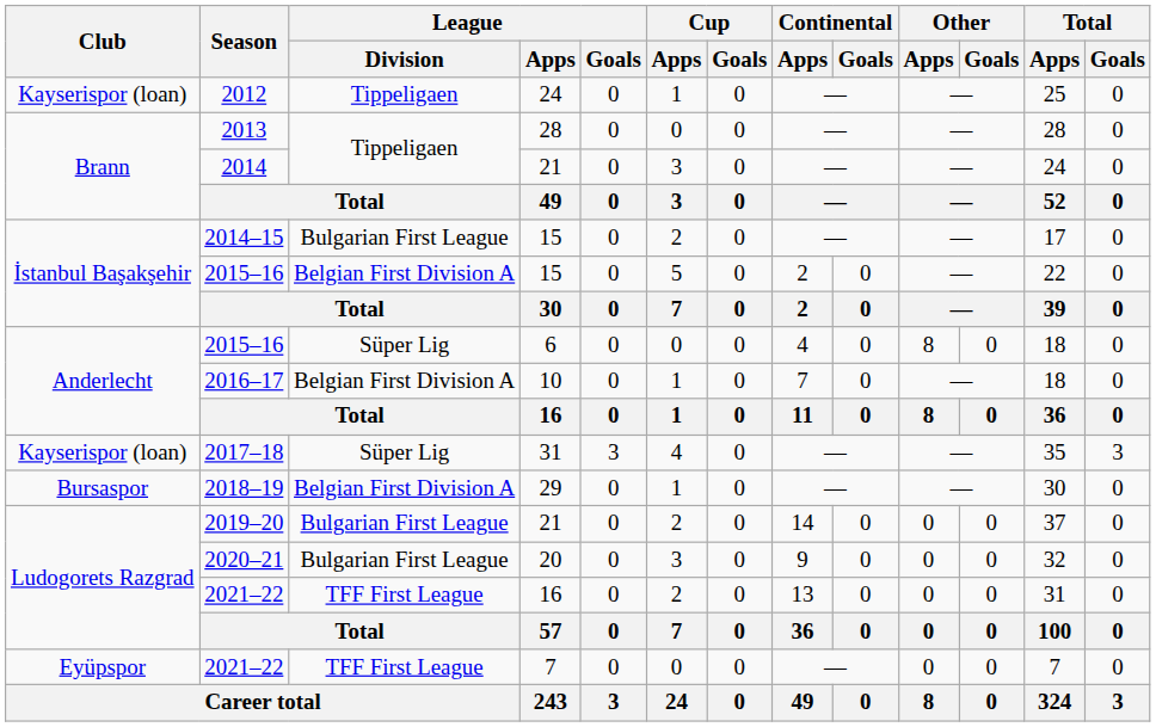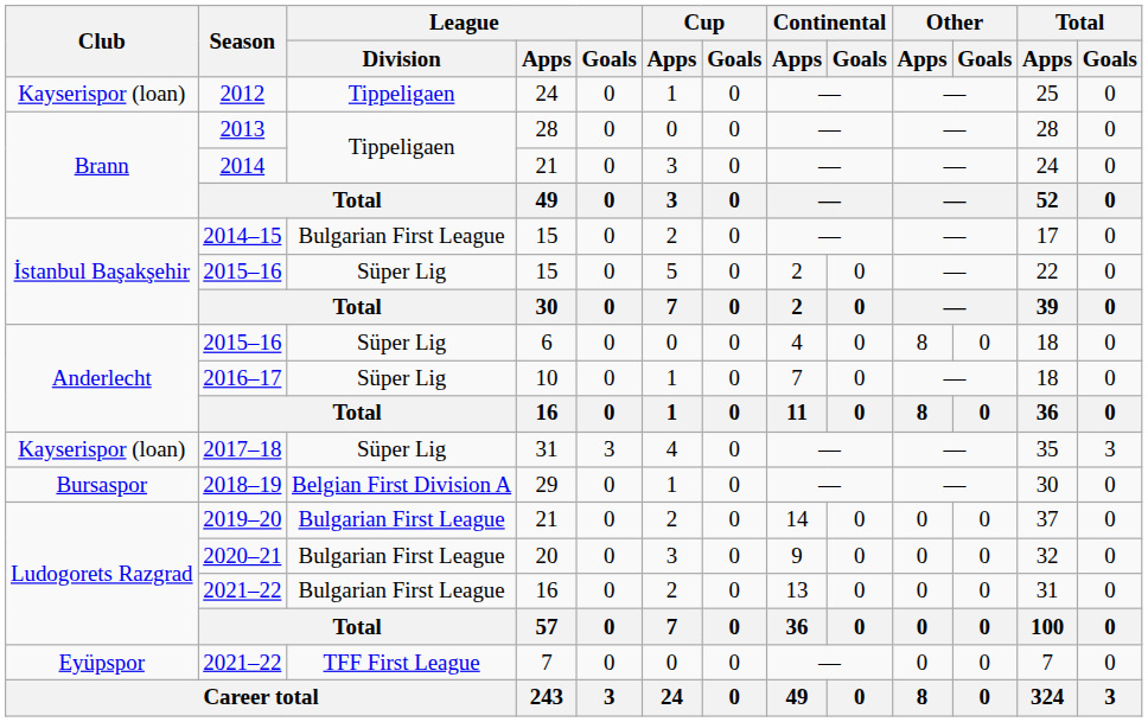 <table class="wikitable" style="text-align: center">
 <tr>
 <th rowspan="2">Club</th>
 <th rowspan="2">Season</th>
 <th colspan="3">League</th>
 <th colspan="2">Cup</th>
 <th colspan="2">Continental</th>
 <th colspan="2">Other</th>
 <th colspan="2">Total</th>
 </tr>
 <tr>
 <th>Division</th>
 <th>Apps</th>
 <th>Goals</th>
 <th>Apps</th>
 <th>Goals</th>
 <th>Apps</th>
 <th>Goals</th>
 <th>Apps</th>
 <th>Goals</th>
 <th>Apps</th>
 <th>Goals</th>
 </tr>
 <tr>
 <td><a href='#'>Kayserispor</a> (loan)</td>
 <td><a href='#'>2012</a></td>
 <td><a href='#'>Tippeligaen</a></td>
 <td>24</td>
 <td>0</td>
 <td>1</td>
 <td>0</td>
 <td colspan="2">—</td>
 <td colspan="2">—</td>
 <td>25</td>
 <td>0</td>
 </tr>
 <tr>
 <td rowspan="3"><a href='#'>Brann</a></td>
 <td><a href='#'>2013</a></td>
 <td rowspan="2">Tippeligaen</td>
 <td>28</td>
 <td>0</td>
 <td>0</td>
 <td>0</td>
 <td colspan="2">—</td>
 <td colspan="2">—</td>
 <td>28</td>
 <td>0</td>
 </tr>
 <tr>
 <td><a href='#'>2014</a></td>
 <td>21</td>
 <td>0</td>
 <td>3</td>
 <td>0</td>
 <td colspan="2">—</td>
 <td colspan="2">—</td>
 <td>24</td>
 <td>0</td>
 </tr>
 <tr>
 <th colspan="2">Total</th>
 <th>49</th>
 <th>0</th>
 <th>3</th>
 <th>0</th>
 <th colspan="2">—</th>
 <th colspan="2">—</th>
 <th>52</th>
 <th>0</th>
 </tr>
 <tr>
 <td rowspan="3"><a href='#'>İstanbul Başakşehir</a></td>
 <td><a href='#'>2014–15</a></td>
 <td>Bulgarian First League</td>
 <td>15</td>
 <td>0</td>
 <td>2</td>
 <td>0</td>
 <td colspan="2">—</td>
 <td colspan="2">—</td>
 <td>17</td>
 <td>0</td>
 </tr>
 <tr>
 <td><a href='#'>2015–16</a></td>
-<td><a href='#'>Belgian First Division A</a></td>
+<td>Süper Lig</td>
 <td>15</td>
 <td>0</td>
 <td>5</td>
 <td>0</td>
 <td>2</td>
 <td>0</td>
 <td colspan="2">—</td>
 <td>22</td>
 <td>0</td>
 </tr>
 <tr>
 <th colspan="2">Total</th>
 <th>30</th>
 <th>0</th>
 <th>7</th>
 <th>0</th>
 <th>2</th>
 <th>0</th>
 <th colspan="2">—</th>
 <th>39</th>
 <th>0</th>
 </tr>
 <tr>
 <td rowspan="3"><a href='#'>Anderlecht</a></td>
 <td><a href='#'>2015–16</a></td>
 <td>Süper Lig</td>
 <td>6</td>
 <td>0</td>
 <td>0</td>
 <td>0</td>
 <td>4</td>
 <td>0</td>
 <td>8</td>
 <td>0</td>
 <td>18</td>
 <td>0</td>
 </tr>
 <tr>
 <td><a href='#'>2016–17</a></td>
-<td>Belgian First Division A</td>
+<td>Süper Lig</td>
 <td>10</td>
 <td>0</td>
 <td>1</td>
 <td>0</td>
 <td>7</td>
 <td>0</td>
 <td colspan="2">—</td>
 <td>18</td>
 <td>0</td>
 </tr>
 <tr>
 <th colspan="2">Total</th>
 <th>16</th>
 <th>0</th>
 <th>1</th>
 <th>0</th>
 <th>11</th>
 <th>0</th>
 <th>8</th>
 <th>0</th>
 <th>36</th>
 <th>0</th>
 </tr>
 <tr>
 <td><a href='#'>Kayserispor</a> (loan)</td>
 <td><a href='#'>2017–18</a></td>
 <td>Süper Lig</td>
 <td>31</td>
 <td>3</td>
 <td>4</td>
 <td>0</td>
 <td colspan="2">—</td>
 <td colspan="2">—</td>
 <td>35</td>
 <td>3</td>
 </tr>
 <tr>
 <td><a href='#'>Bursaspor</a></td>
 <td><a href='#'>2018–19</a></td>
 <td><a href='#'>Belgian First Division A</a></td>
 <td>29</td>
 <td>0</td>
 <td>1</td>
 <td>0</td>
 <td colspan="2">—</td>
 <td colspan="2">—</td>
 <td>30</td>
 <td>0</td>
 </tr>
 <tr>
 <td rowspan="4"><a href='#'>Ludogorets Razgrad</a></td>
 <td><a href='#'>2019–20</a></td>
 <td><a href='#'>Bulgarian First League</a></td>
 <td>21</td>
 <td>0</td>
 <td>2</td>
 <td>0</td>
 <td>14</td>
 <td>0</td>
 <td>0</td>
 <td>0</td>
 <td>37</td>
 <td>0</td>
 </tr>
 <tr>
 <td><a href='#'>2020–21</a></td>
 <td>Bulgarian First League</td>
 <td>20</td>
 <td>0</td>
 <td>3</td>
 <td>0</td>
 <td>9</td>
 <td>0</td>
 <td>0</td>
 <td>0</td>
 <td>32</td>
 <td>0</td>
 </tr>
 <tr>
 <td><a href='#'>2021–22</a></td>
-<td><a href='#'>TFF First League</a></td>
+<td>Bulgarian First League</td>
 <td>16</td>
 <td>0</td>
 <td>2</td>
 <td>0</td>
 <td>13</td>
 <td>0</td>
 <td>0</td>
 <td>0</td>
 <td>31</td>
 <td>0</td>
 </tr>
 <tr>
 <th colspan="2">Total</th>
 <th>57</th>
 <th>0</th>
 <th>7</th>
 <th>0</th>
 <th>36</th>
 <th>0</th>
 <th>0</th>
 <th>0</th>
 <th>100</th>
 <th>0</th>
 </tr>
 <tr>
 <td><a href='#'>Eyüpspor</a></td>
 <td><a href='#'>2021–22</a></td>
 <td><a href='#'>TFF First League</a></td>
 <td>7</td>
 <td>0</td>
 <td>0</td>
 <td>0</td>
 <td colspan="2">—</td>
 <td>0</td>
 <td>0</td>
 <td>7</td>
 <td>0</td>
 </tr>
 <tr>
 <th colspan="3">Career total</th>
 <th>243</th>
 <th>3</th>
 <th>24</th>
 <th>0</th>
 <th>49</th>
 <th>0</th>
 <th>8</th>
 <th>0</th>
 <th>324</th>
 <th>3</th>
 </tr>
 </table>
